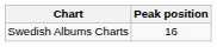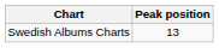 <table class="wikitable">
 <tr>
 <th>Chart</th>
 <th>Peak position</th>
 </tr>
 <tr>
 <td>Swedish Albums Charts</td>
-<td align="center">16</td>
+<td align="center">13</td>
 </tr>
 </table>
